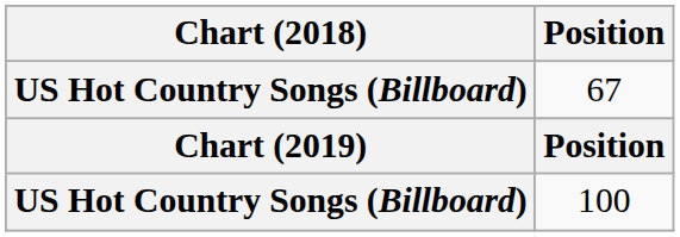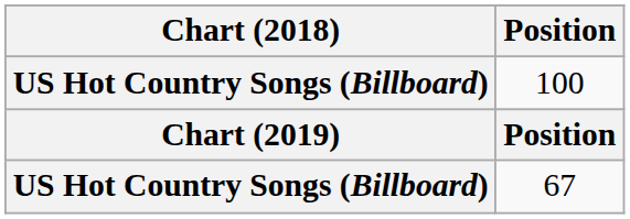 <table class="wikitable plainrowheaders" style="text-align:center">
 <tr>
 <th>Chart (2018)</th>
 <th>Position</th>
 </tr>
 <tr>
 <th scope="row">US Hot Country Songs (<em>Billboard</em>)</th>
-<td>67</td>
+<td>100</td>
 </tr>
 <tr>
 <th>Chart (2019)</th>
 <th>Position</th>
 </tr>
 <tr>
 <th scope="row">US Hot Country Songs (<em>Billboard</em>)</th>
-<td>100</td>
+<td>67</td>
 </tr>
 </table>
